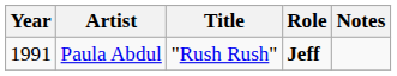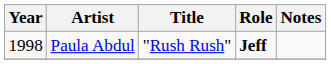 <table class="wikitable sortable">
 <tr>
 <th>Year</th>
 <th>Artist</th>
 <th>Title</th>
 <th>Role</th>
 <th class="unsortable">Notes</th>
 </tr>
 <tr>
-<td>1991</td>
+<td>1998</td>
 <td><a href='#'>Paula Abdul</a></td>
 <td>"<a href='#'>Rush Rush</a>"</td>
 <td><strong>Jeff</strong></td>
 <td></td>
 </tr>
 <tr>
 </tr>
 </table>
